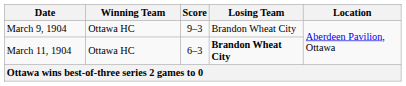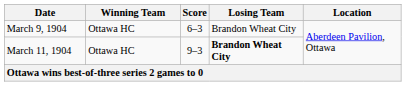 <table class="wikitable">
 <tr>
 <th width="120">Date</th>
 <th width="140">Winning Team</th>
 <th width="5">Score</th>
 <th width="140">Losing Team</th>
 <th width="145">Location</th>
 </tr>
 <tr>
 <td>March 9, 1904</td>
 <td>Ottawa HC</td>
-<td align="center">9–3</td>
+<td align="center">6–3</td>
 <td>Brandon Wheat City</td>
 <td rowspan="2"><a href='#'>Aberdeen Pavilion</a>, Ottawa</td>
 </tr>
 <tr>
 <td>March 11, 1904</td>
 <td>Ottawa HC</td>
-<td align="center">6–3</td>
+<td align="center">9–3</td>
 <td><strong>Brandon Wheat City</strong></td>
 </tr>
 <tr>
 <th colspan="5" style="text-align:left;">Ottawa wins best-of-three series 2 games to 0</th>
 </tr>
 </table>
